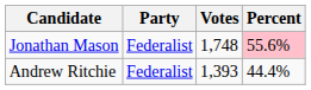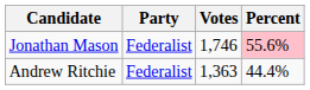 <table class=wikitable>
 <tr>
 <th>Candidate</th>
 <th>Party</th>
 <th>Votes</th>
 <th>Percent</th>
 </tr>
 <tr>
 <td><a href='#'>Jonathan Mason</a></td>
 <td><a href='#'>Federalist</a></td>
-<td>1,748</td>
+<td>1,746</td>
 <td style="background: pink;">55.6%</td>
 </tr>
 <tr>
 <td>Andrew Ritchie</td>
 <td><a href='#'>Federalist</a></td>
-<td>1,393</td>
+<td>1,363</td>
 <td>44.4%</td>
 </tr>
 </table>
